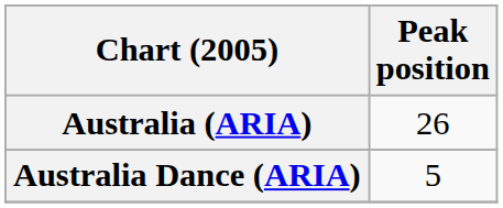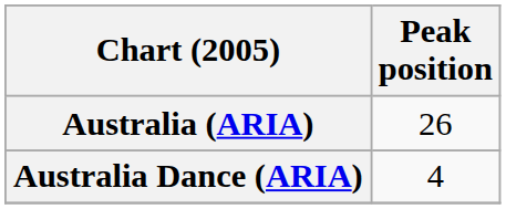 <table class="wikitable sortable plainrowheaders" style="text-align:center;">
 <tr>
 <th scope="col">Chart (2005)</th>
 <th scope="col">Peak<br>position</th>
 </tr>
 <tr>
 <th scope="row">Australia (<a href='#'>ARIA</a>)</th>
 <td>26</td>
 </tr>
 <tr>
 <th scope="row">Australia Dance (<a href='#'>ARIA</a>)</th>
-<td>5</td>
+<td>4</td>
 </tr>
 <tr>
 </tr>
 </table>
